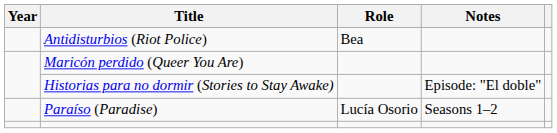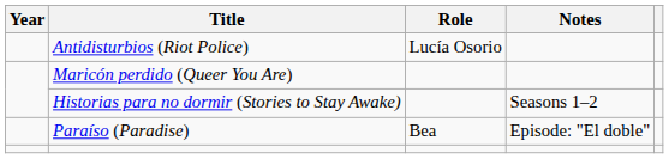 <table class="wikitable sortable">
 <tr>
 <th>Year</th>
 <th>Title</th>
 <th>Role</th>
 <th class = "unsortable">Notes</th>
 <th class = "unsortable"></th>
 </tr>
 <tr>
 <td></td>
 <td><em><a href='#'>Antidisturbios</a></em> (<em>Riot Police</em>)</td>
-<td>Bea</td>
+<td>Lucía Osorio</td>
 <td></td>
 <td></td>
 </tr>
 <tr>
 <td rowspan = "2"></td>
 <td><em><a href='#'>Maricón perdido</a></em> (<em>Queer You Are</em>)</td>
 <td></td>
 <td></td>
 <td></td>
 </tr>
 <tr>
 <td><em><a href='#'>Historias para no dormir</a></em> (<em>Stories to Stay Awake)</em></td>
 <td></td>
-<td>Episode: "El doble"</td>
+<td>Seasons 1–2</td>
 <td></td>
 </tr>
 <tr>
 <td rowspan = "1"></td>
 <td><em><a href='#'>Paraíso</a></em> (<em>Paradise</em>)</td>
-<td>Lucía Osorio</td>
-<td>Seasons 1–2</td>
+<td>Bea</td>
+<td>Episode: "El doble"</td>
 <td></td>
 </tr>
 <tr>
 <td></td>
 <td></td>
 <td></td>
 <td></td>
 <td></td>
 </tr>
 </table>
